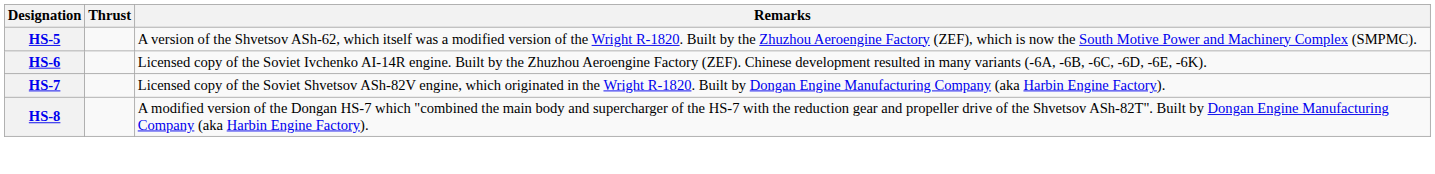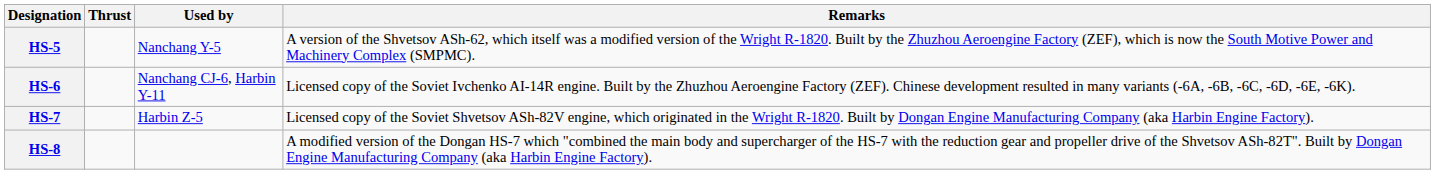 <table class="wikitable">
 <tr>
 <th>Designation</th>
 <th>Thrust</th>
+<th>Used by</th>
 <th>Remarks</th>
 </tr>
 <tr>
 <th><a href='#'>HS-5</a></th>
 <td></td>
+<td><a href='#'>Nanchang Y-5</a></td>
 <td>A version of the Shvetsov ASh-62, which itself was a modified version of the <a href='#'>Wright R-1820</a>. Built by the <a href='#'>Zhuzhou Aeroengine Factory</a> (ZEF), which is now the <a href='#'>South Motive Power and Machinery Complex</a> (SMPMC).</td>
 </tr>
 <tr>
 <th><a href='#'>HS-6</a></th>
 <td></td>
+<td><a href='#'>Nanchang CJ-6</a>, <a href='#'>Harbin Y-11</a></td>
 <td>Licensed copy of the Soviet Ivchenko AI-14R engine. Built by the Zhuzhou Aeroengine Factory (ZEF). Chinese development resulted in many variants (-6A, -6B, -6C, -6D, -6E, -6K).</td>
 </tr>
 <tr>
 <th><a href='#'>HS-7</a></th>
 <td></td>
+<td><a href='#'>Harbin Z-5</a></td>
 <td>Licensed copy of the Soviet Shvetsov ASh-82V engine, which originated in the <a href='#'>Wright R-1820</a>. Built by <a href='#'>Dongan Engine Manufacturing Company</a> (aka <a href='#'>Harbin Engine Factory</a>).</td>
 </tr>
 <tr>
 <th><a href='#'>HS-8</a></th>
 <td></td>
+<td></td>
 <td>A modified version of the Dongan HS-7 which "combined the main body and supercharger of the HS-7 with the reduction gear and propeller drive of the Shvetsov ASh-82T". Built by <a href='#'>Dongan Engine Manufacturing Company</a> (aka <a href='#'>Harbin Engine Factory</a>).</td>
 </tr>
 </table>
